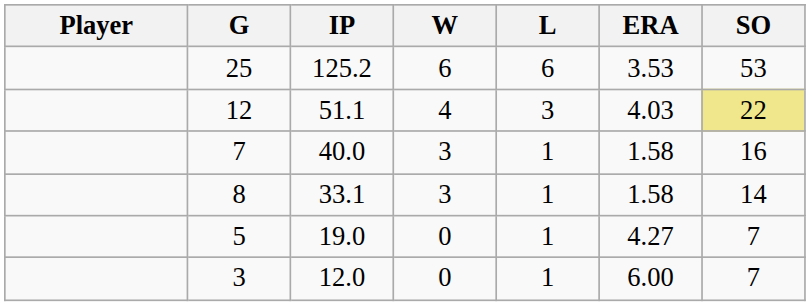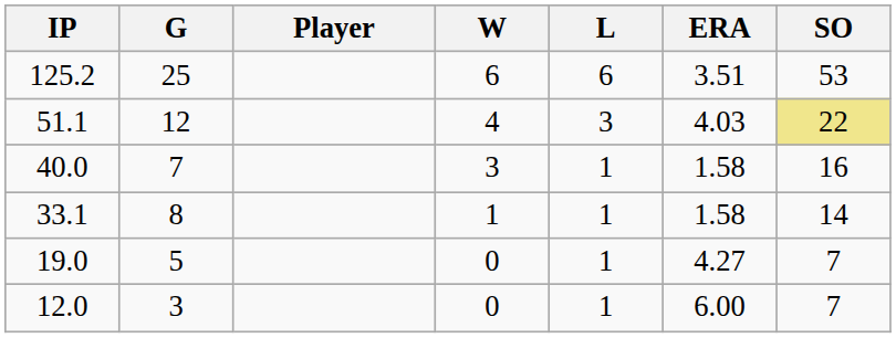 <table class="wikitable sortable">
 <tr>
+<th bgcolor="#DDDDFF" width="9%">IP</th>
+<th bgcolor="#DDDDFF" width="9%">G</th>
 <th bgcolor="#DDDDFF" width="16%">Player</th>
-<th bgcolor="#DDDDFF" width="9%">G</th>
-<th bgcolor="#DDDDFF" width="9%">IP</th>
 <th bgcolor="#DDDDFF" width="9%">W</th>
 <th bgcolor="#DDDDFF" width="9%">L</th>
 <th bgcolor="#DDDDFF" width="9%">ERA</th>
 <th bgcolor="#DDDDFF" width="9%">SO</th>
 </tr>
 <tr align="center">
+<td>125.2</td>
+<td>25</td>
 <td></td>
-<td>25</td>
-<td>125.2</td>
 <td>6</td>
 <td>6</td>
-<td>3.53</td>
+<td>3.51</td>
 <td>53</td>
 </tr>
 <tr align="center">
+<td>51.1</td>
+<td>12</td>
 <td></td>
-<td>12</td>
-<td>51.1</td>
 <td>4</td>
 <td>3</td>
 <td>4.03</td>
 <td style="background: khaki;">22</td>
 </tr>
 <tr align="center">
+<td>40.0</td>
+<td>7</td>
 <td></td>
-<td>7</td>
-<td>40.0</td>
 <td>3</td>
 <td>1</td>
 <td>1.58</td>
 <td>16</td>
 </tr>
 <tr align="center">
+<td>33.1</td>
+<td>8</td>
 <td></td>
-<td>8</td>
-<td>33.1</td>
-<td>3</td>
+<td>1</td>
 <td>1</td>
 <td>1.58</td>
 <td>14</td>
 </tr>
 <tr align="center">
+<td>19.0</td>
+<td>5</td>
 <td></td>
-<td>5</td>
-<td>19.0</td>
 <td>0</td>
 <td>1</td>
 <td>4.27</td>
 <td>7</td>
 </tr>
 <tr align="center">
+<td>12.0</td>
+<td>3</td>
 <td></td>
-<td>3</td>
-<td>12.0</td>
 <td>0</td>
 <td>1</td>
 <td>6.00</td>
 <td>7</td>
 </tr>
 </table>
